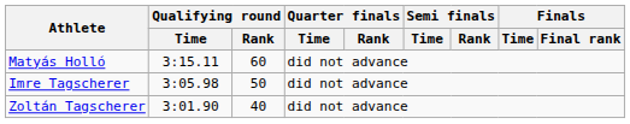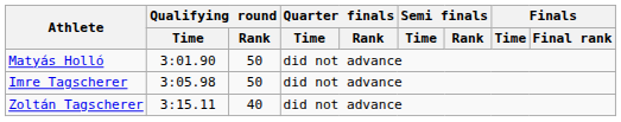 <table class="wikitable" style="font-size:90%">
 <tr>
 <th rowspan="2">Athlete</th>
 <th colspan="2">Qualifying round</th>
 <th colspan="2">Quarter finals</th>
 <th colspan="2">Semi finals</th>
 <th colspan="2">Finals</th>
 </tr>
 <tr>
 <th>Time</th>
 <th>Rank</th>
 <th>Time</th>
 <th>Rank</th>
 <th>Time</th>
 <th>Rank</th>
 <th>Time</th>
 <th>Final rank</th>
 </tr>
 <tr>
 <td><a href='#'>Matyás Holló</a></td>
-<td align="center">3:15.11</td>
-<td align="center">60</td>
+<td align="center">3:01.90</td>
+<td align="center">50</td>
 <td colspan="6">did not advance</td>
 </tr>
 <tr>
 <td><a href='#'>Imre Tagscherer</a></td>
 <td align="center">3:05.98</td>
 <td align="center">50</td>
 <td colspan="6">did not advance</td>
 </tr>
 <tr>
 <td><a href='#'>Zoltán Tagscherer</a></td>
-<td align="center">3:01.90</td>
+<td align="center">3:15.11</td>
 <td align="center">40</td>
 <td colspan="6">did not advance</td>
 </tr>
 </table>
